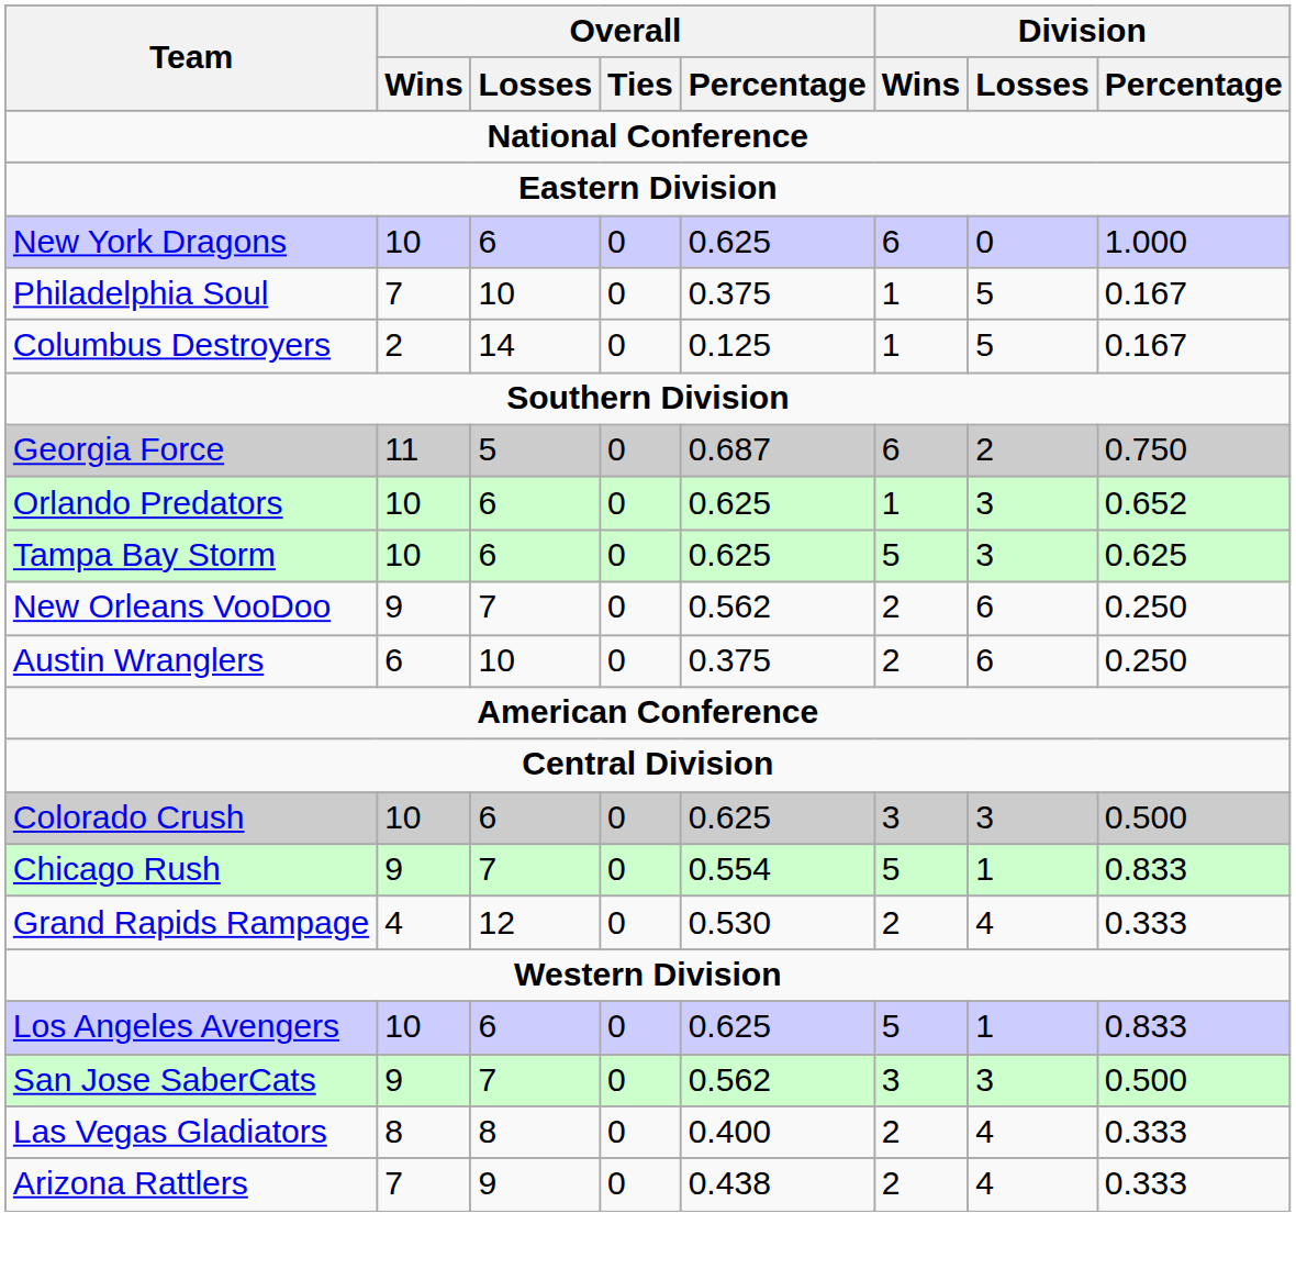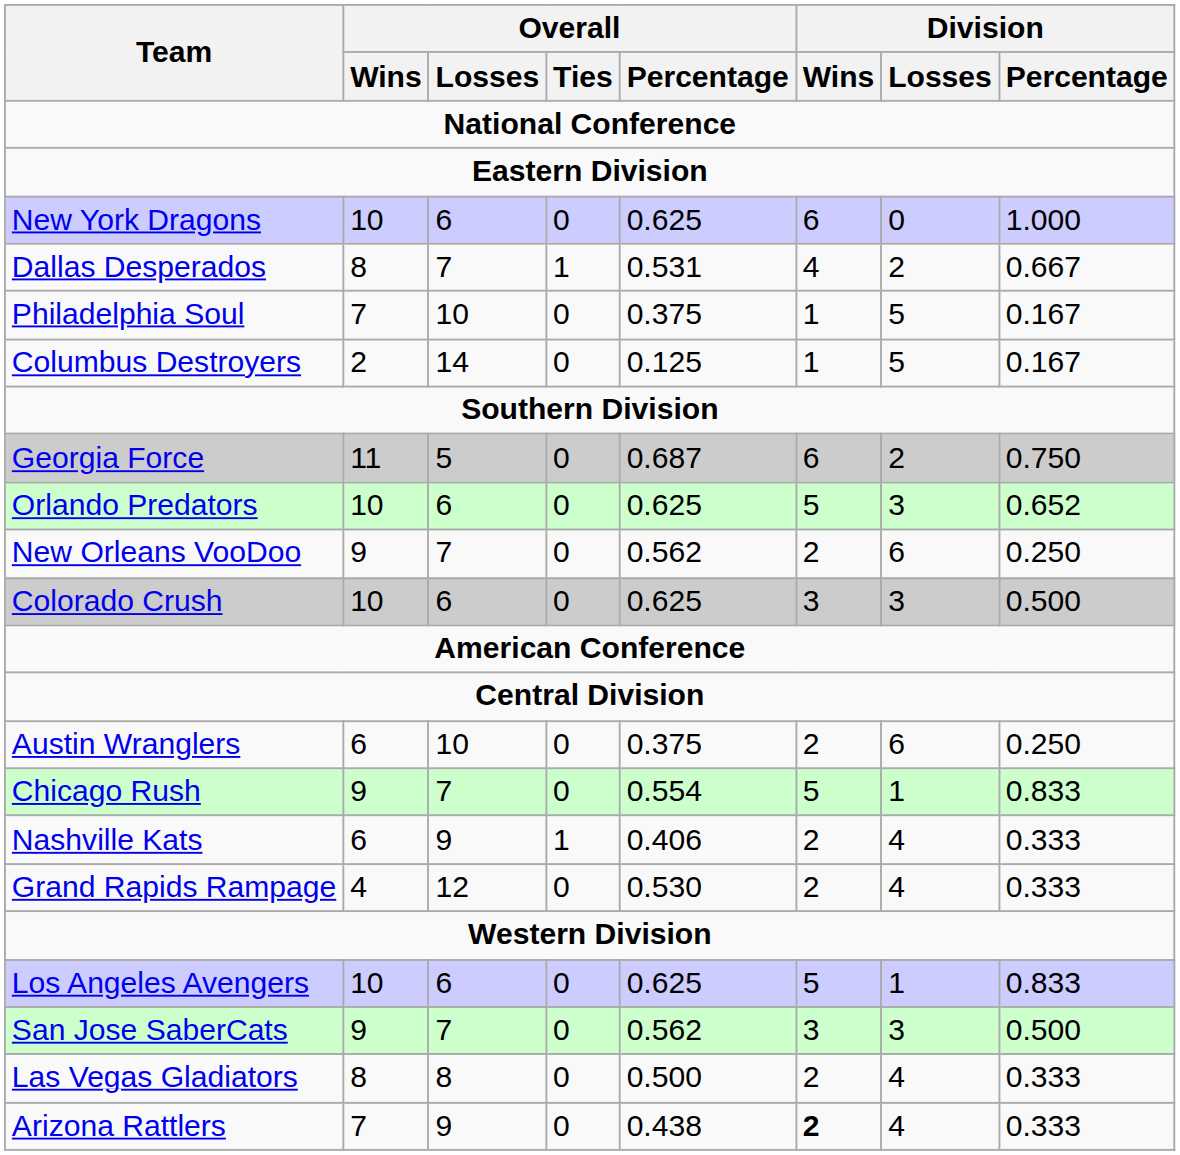 <table class="wikitable">
 <tr>
 <th rowspan="2" align="center">Team</th>
 <th colspan="4" align="center">Overall</th>
 <th colspan="3" align="center">Division</th>
 </tr>
 <tr>
 <th>Wins</th>
 <th>Losses</th>
 <th>Ties</th>
 <th>Percentage</th>
 <th>Wins</th>
 <th>Losses</th>
 <th>Percentage</th>
 </tr>
 <tr>
 <td colspan="8" align="center"><strong>National Conference</strong></td>
 </tr>
 <tr>
 <td colspan="8" align="center"><strong>Eastern Division</strong></td>
 </tr>
 <tr bgcolor=#ccccff>
 <td><a href='#'>New York Dragons</a></td>
 <td>10</td>
 <td>6</td>
 <td>0</td>
 <td>0.625</td>
 <td>6</td>
 <td>0</td>
 <td>1.000</td>
+</tr>
+<tr>
+<td><a href='#'>Dallas Desperados</a></td>
+<td>8</td>
+<td>7</td>
+<td>1</td>
+<td>0.531</td>
+<td>4</td>
+<td>2</td>
+<td>0.667</td>
 </tr>
 <tr>
 <td><a href='#'>Philadelphia Soul</a></td>
 <td>7</td>
 <td>10</td>
 <td>0</td>
 <td>0.375</td>
 <td>1</td>
 <td>5</td>
 <td>0.167</td>
 </tr>
 <tr>
 <td><a href='#'>Columbus Destroyers</a></td>
 <td>2</td>
 <td>14</td>
 <td>0</td>
 <td>0.125</td>
 <td>1</td>
 <td>5</td>
 <td>0.167</td>
 </tr>
 <tr>
 <td colspan="8" align="center"><strong>Southern Division</strong></td>
 </tr>
 <tr bgcolor=#cccccc>
 <td><a href='#'>Georgia Force</a></td>
 <td>11</td>
 <td>5</td>
 <td>0</td>
 <td>0.687</td>
 <td>6</td>
 <td>2</td>
 <td>0.750</td>
 </tr>
 <tr bgcolor=#ccffcc>
 <td><a href='#'>Orlando Predators</a></td>
 <td>10</td>
 <td>6</td>
 <td>0</td>
 <td>0.625</td>
-<td>1</td>
+<td>5</td>
 <td>3</td>
 <td>0.652</td>
-</tr>
-<tr bgcolor=#ccffcc>
-<td><a href='#'>Tampa Bay Storm</a></td>
-<td>10</td>
-<td>6</td>
-<td>0</td>
-<td>0.625</td>
-<td>5</td>
-<td>3</td>
-<td>0.625</td>
 </tr>
 <tr>
 <td><a href='#'>New Orleans VooDoo</a></td>
 <td>9</td>
 <td>7</td>
 <td>0</td>
 <td>0.562</td>
 <td>2</td>
 <td>6</td>
 <td>0.250</td>
 </tr>
+<tr bgcolor=#cccccc>
+<td><a href='#'>Colorado Crush</a></td>
+<td>10</td>
+<td>6</td>
+<td>0</td>
+<td>0.625</td>
+<td>3</td>
+<td>3</td>
+<td>0.500</td>
+</tr>
+<tr>
+<td colspan="8" align="center"><strong>American Conference</strong></td>
+</tr>
+<tr>
+<td colspan="8" align="center"><strong>Central Division</strong></td>
+</tr>
 <tr>
 <td><a href='#'>Austin Wranglers</a></td>
 <td>6</td>
 <td>10</td>
 <td>0</td>
 <td>0.375</td>
 <td>2</td>
 <td>6</td>
 <td>0.250</td>
 </tr>
-<tr>
-<td colspan="8" align="center"><strong>American Conference</strong></td>
-</tr>
-<tr>
-<td colspan="8" align="center"><strong>Central Division</strong></td>
-</tr>
-<tr bgcolor=#cccccc>
-<td><a href='#'>Colorado Crush</a></td>
-<td>10</td>
-<td>6</td>
-<td>0</td>
-<td>0.625</td>
-<td>3</td>
-<td>3</td>
-<td>0.500</td>
-</tr>
 <tr bgcolor=#ccffcc>
 <td><a href='#'>Chicago Rush</a></td>
 <td>9</td>
 <td>7</td>
 <td>0</td>
 <td>0.554</td>
 <td>5</td>
 <td>1</td>
 <td>0.833</td>
+</tr>
+<tr>
+<td><a href='#'>Nashville Kats</a></td>
+<td>6</td>
+<td>9</td>
+<td>1</td>
+<td>0.406</td>
+<td>2</td>
+<td>4</td>
+<td>0.333</td>
 </tr>
 <tr>
 <td><a href='#'>Grand Rapids Rampage</a></td>
 <td>4</td>
 <td>12</td>
 <td>0</td>
 <td>0.530</td>
 <td>2</td>
 <td>4</td>
 <td>0.333</td>
 </tr>
 <tr>
 <td colspan="8" align="center"><strong>Western Division</strong></td>
 </tr>
 <tr bgcolor=#ccccff>
 <td><a href='#'>Los Angeles Avengers</a></td>
 <td>10</td>
 <td>6</td>
 <td>0</td>
 <td>0.625</td>
 <td>5</td>
 <td>1</td>
 <td>0.833</td>
 </tr>
 <tr bgcolor=#ccffcc>
 <td><a href='#'>San Jose SaberCats</a></td>
 <td>9</td>
 <td>7</td>
 <td>0</td>
 <td>0.562</td>
 <td>3</td>
 <td>3</td>
 <td>0.500</td>
 </tr>
 <tr>
 <td><a href='#'>Las Vegas Gladiators</a></td>
 <td>8</td>
 <td>8</td>
 <td>0</td>
-<td>0.400</td>
+<td>0.500</td>
 <td>2</td>
 <td>4</td>
 <td>0.333</td>
 </tr>
 <tr>
 <td><a href='#'>Arizona Rattlers</a></td>
 <td>7</td>
 <td>9</td>
 <td>0</td>
 <td>0.438</td>
-<td>2</td>
+<td><strong>2</strong></td>
 <td>4</td>
 <td>0.333</td>
 </tr>
 </table>
